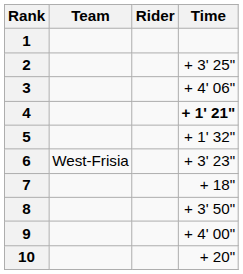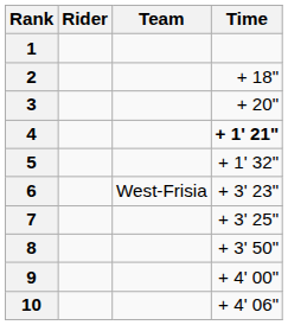 <table class="wikitable">
 <tr>
 <th scope="col">Rank</th>
+<th scope="col">Rider</th>
 <th scope="col">Team</th>
-<th scope="col">Rider</th>
 <th scope="col">Time</th>
 </tr>
 <tr>
 <th scope="row">1</th>
+<td> </td>
 <td></td>
-<td> </td>
 <td></td>
 </tr>
 <tr>
 <th scope="row">2</th>
 <td></td>
 <td></td>
-<td style="text-align:right;">+ 3' 25"</td>
+<td style="text-align:right;">+ 18"</td>
 </tr>
 <tr>
 <th scope="row">3</th>
 <td></td>
 <td></td>
-<td style="text-align:right;">+ 4' 06"</td>
+<td style="text-align:right;">+ 20"</td>
 </tr>
 <tr>
 <th scope="row">4</th>
 <td></td>
 <td></td>
 <td style="text-align:right;"><strong>+ 1' 21"</strong></td>
 </tr>
 <tr>
 <th scope="row">5</th>
 <td></td>
 <td></td>
 <td style="text-align:right;">+ 1' 32"</td>
 </tr>
 <tr>
 <th scope="row">6</th>
+<td></td>
 <td>West-Frisia</td>
-<td></td>
 <td style="text-align:right;">+ 3' 23"</td>
 </tr>
 <tr>
 <th scope="row">7</th>
 <td></td>
 <td></td>
-<td style="text-align:right;">+ 18"</td>
+<td style="text-align:right;">+ 3' 25"</td>
 </tr>
 <tr>
 <th scope="row">8</th>
 <td></td>
 <td></td>
 <td style="text-align:right;">+ 3' 50"</td>
 </tr>
 <tr>
 <th scope="row">9</th>
 <td></td>
 <td></td>
 <td style="text-align:right;">+ 4' 00"</td>
 </tr>
 <tr>
 <th scope="row">10</th>
 <td></td>
 <td></td>
-<td style="text-align:right;">+ 20"</td>
+<td style="text-align:right;">+ 4' 06"</td>
 </tr>
 </table>
